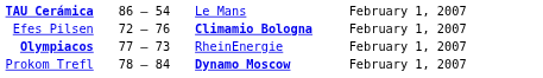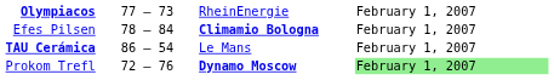 <table style="text-align:center">
 <tr>
 <th width=160></th>
 <th width=100></th>
 <th width=160></th>
 <th width=200></th>
 </tr>
 <tr>
+<td align=right><strong><a href='#'>Olympiacos</a></strong> </td>
+<td>77 – 73</td>
+<td align=left> <a href='#'>RheinEnergie</a></td>
+<td align=left>February 1, 2007</td>
+</tr>
+<tr>
+<td align=right><a href='#'>Efes Pilsen</a> </td>
+<td>78 – 84</td>
+<td align=left> <strong><a href='#'>Climamio Bologna</a></strong></td>
+<td align=left>February 1, 2007</td>
+</tr>
+<tr>
 <td align=right><strong><a href='#'>TAU Cerámica</a></strong> </td>
 <td>86 – 54</td>
 <td align=left> <a href='#'>Le Mans</a></td>
 <td align=left>February 1, 2007</td>
 </tr>
 <tr>
-<td align=right><a href='#'>Efes Pilsen</a> </td>
+<td align=right><a href='#'>Prokom Trefl</a> </td>
 <td>72 – 76</td>
-<td align=left> <strong><a href='#'>Climamio Bologna</a></strong></td>
-<td align=left>February 1, 2007</td>
-</tr>
-<tr>
-<td align=right><strong><a href='#'>Olympiacos</a></strong> </td>
-<td>77 – 73</td>
-<td align=left> <a href='#'>RheinEnergie</a></td>
-<td align=left>February 1, 2007</td>
-</tr>
-<tr>
-<td align=right><a href='#'>Prokom Trefl</a> </td>
-<td>78 – 84</td>
 <td align=left> <strong><a href='#'>Dynamo Moscow</a></strong></td>
-<td align=left>February 1, 2007</td>
+<td align=left style="background: lightgreen;">February 1, 2007</td>
 </tr>
 </table>
